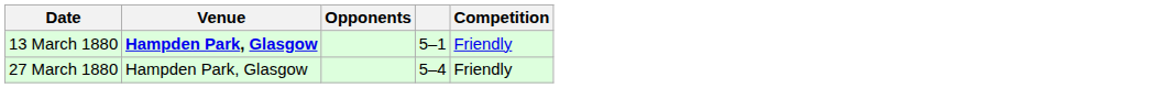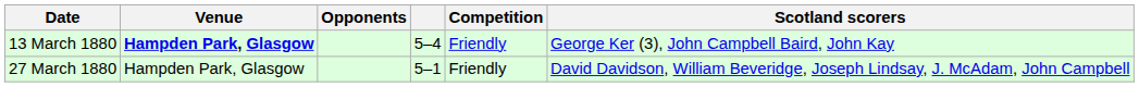 <table class="wikitable">
 <tr>
 <th>Date</th>
 <th>Venue</th>
 <th>Opponents</th>
 <th></th>
 <th>Competition</th>
+<th>Scotland scorers</th>
 </tr>
 <tr bgcolor=#ddffdd>
 <td>13 March 1880</td>
 <td><strong><a href='#'>Hampden Park</a>, <a href='#'>Glasgow</a></strong></td>
 <td></td>
-<td align=center>5–1</td>
+<td align=center>5–4</td>
 <td><a href='#'>Friendly</a></td>
+<td><a href='#'>George Ker</a> (3), <a href='#'>John Campbell Baird</a>, <a href='#'>John Kay</a></td>
 </tr>
 <tr bgcolor=#ddffdd>
 <td>27 March 1880</td>
 <td>Hampden Park, Glasgow</td>
 <td></td>
-<td align=center>5–4</td>
+<td align=center>5–1</td>
 <td>Friendly</td>
+<td><a href='#'>David Davidson</a>, <a href='#'>William Beveridge</a>, <a href='#'>Joseph Lindsay</a>, <a href='#'>J. McAdam</a>, <a href='#'>John Campbell</a></td>
 </tr>
 </table>
